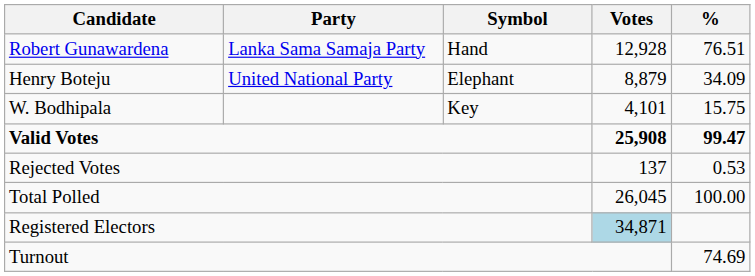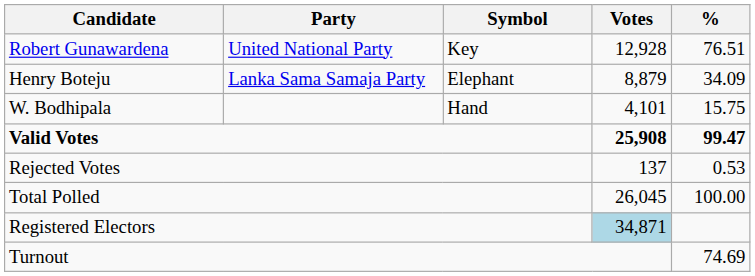 <table class="wikitable" border="1" style="text-align:right;">
 <tr>
 <th align=left width="180">Candidate</th>
 <th align=left width="180">Party</th>
 <th align=left width="120">Symbol</th>
 <th align=left width="60">Votes</th>
 <th align=left width="60">%</th>
 </tr>
 <tr>
 <td align=left><a href='#'>Robert Gunawardena</a></td>
-<td align=left><a href='#'>Lanka Sama Samaja Party</a></td>
-<td align=left>Hand</td>
+<td align=left><a href='#'>United National Party</a></td>
+<td align=left>Key</td>
 <td align=right>12,928</td>
 <td align=right>76.51</td>
 </tr>
 <tr>
 <td align=left>Henry Boteju</td>
-<td align=left><a href='#'>United National Party</a></td>
+<td align=left><a href='#'>Lanka Sama Samaja Party</a></td>
 <td align=left>Elephant</td>
 <td align=right>8,879</td>
 <td align=right>34.09</td>
 </tr>
 <tr>
 <td align=left>W. Bodhipala</td>
 <td></td>
-<td align=left>Key</td>
+<td align=left>Hand</td>
 <td align=right>4,101</td>
 <td align=right>15.75</td>
 </tr>
 <tr>
 <td align=left colspan=3><strong>Valid Votes</strong></td>
 <td align=right><strong>25,908</strong></td>
 <td align=right><strong>99.47</strong></td>
 </tr>
 <tr>
 <td align=left colspan=3>Rejected Votes</td>
 <td align=right>137</td>
 <td align=right>0.53</td>
 </tr>
 <tr>
 <td align=left colspan=3>Total Polled</td>
 <td align=right>26,045</td>
 <td align=right>100.00</td>
 </tr>
 <tr>
 <td align=left colspan=3>Registered Electors</td>
 <td align=right style="background: lightblue;">34,871</td>
 <td></td>
 </tr>
 <tr>
 <td align=left colspan=4>Turnout</td>
 <td align=right>74.69</td>
 </tr>
 </table>
